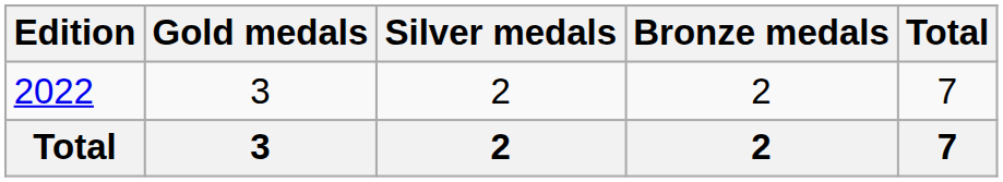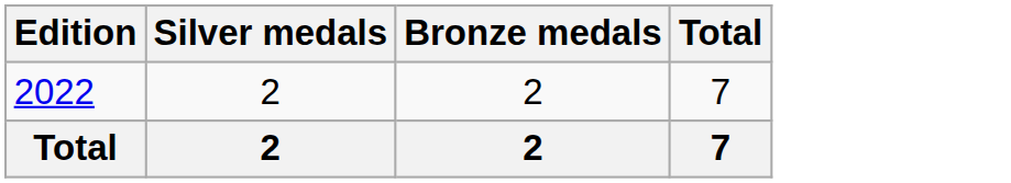 <table class="wikitable">
 <tr>
 <th>Edition</th>
-<th>Gold medals</th>
 <th>Silver medals</th>
 <th>Bronze medals</th>
 <th>Total</th>
 </tr>
 <tr>
 <td><a href='#'>2022</a></td>
-<td style="text-align:center;">3</td>
 <td style="text-align:center;">2</td>
 <td style="text-align:center;">2</td>
 <td style="text-align:center;">7</td>
 </tr>
 <tr>
 <th>Total</th>
-<th style="text-align:center;">3</th>
 <th style="text-align:center;">2</th>
 <th style="text-align:center;">2</th>
 <th style="text-align:center;">7</th>
 </tr>
 </table>
